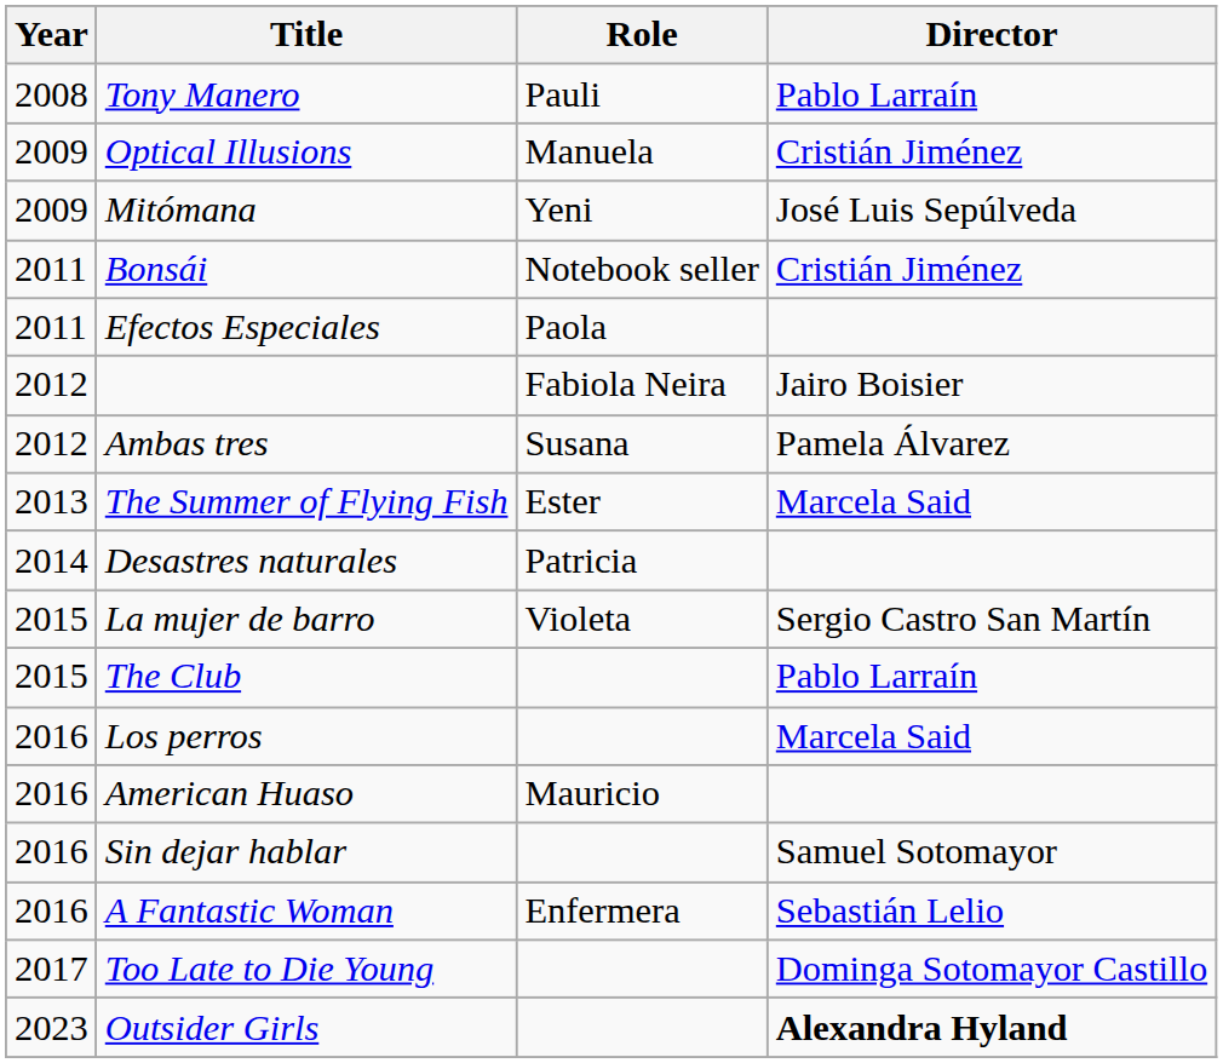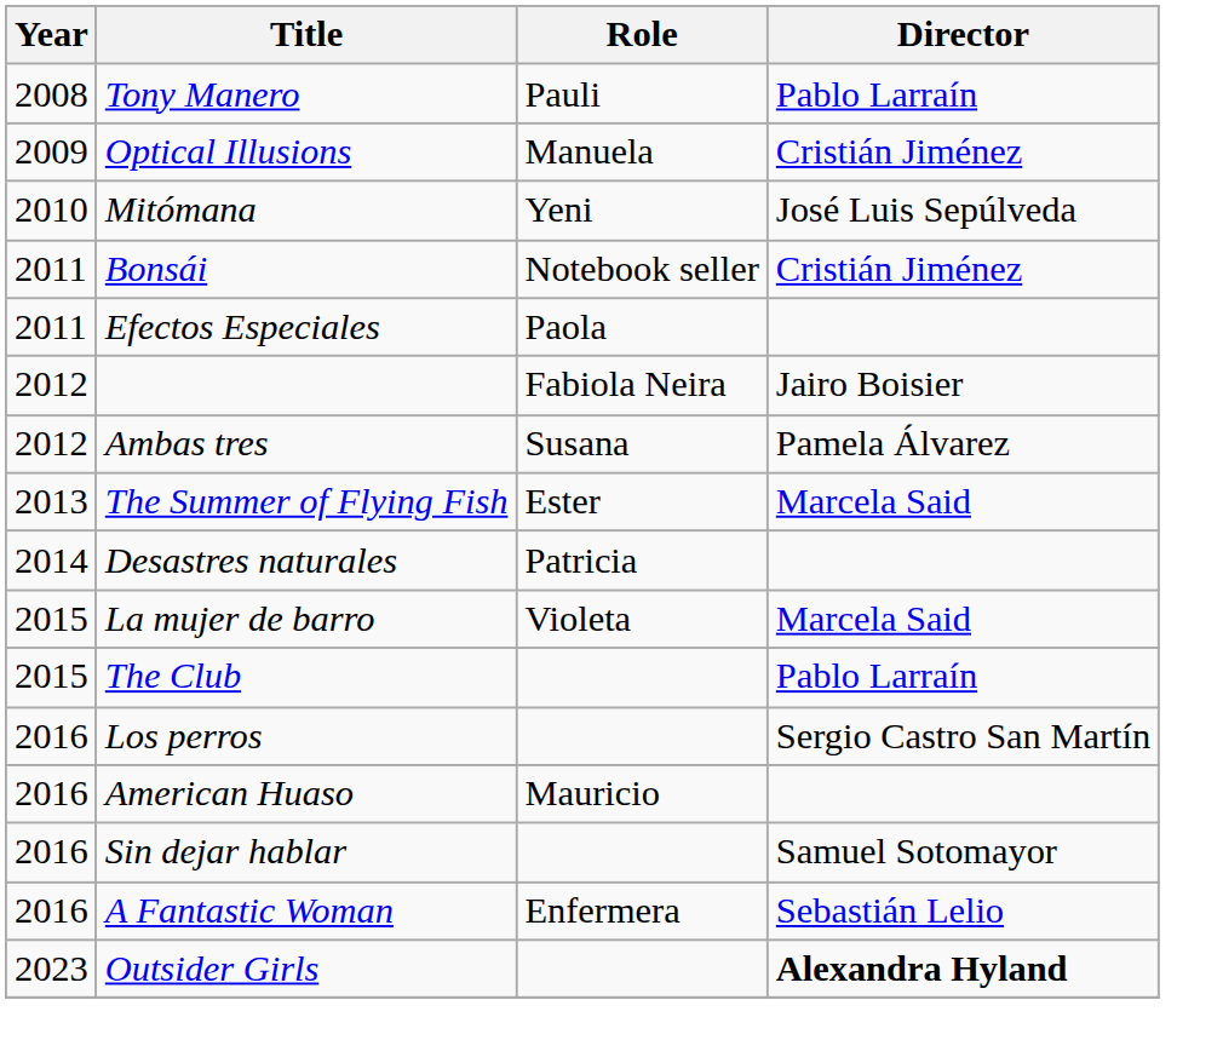 <table class="wikitable">
 <tr>
 <th>Year</th>
 <th>Title</th>
 <th>Role</th>
 <th>Director</th>
 </tr>
 <tr>
 <td>2008</td>
 <td><em><a href='#'>Tony Manero</a></em></td>
 <td>Pauli</td>
 <td><a href='#'>Pablo Larraín</a></td>
 </tr>
 <tr>
 <td>2009</td>
 <td><em><a href='#'>Optical Illusions</a></em></td>
 <td>Manuela</td>
 <td><a href='#'>Cristián Jiménez</a></td>
 </tr>
 <tr>
-<td>2009</td>
+<td>2010</td>
 <td><em>Mitómana</em></td>
 <td>Yeni</td>
 <td>José Luis Sepúlveda</td>
 </tr>
 <tr>
 <td>2011</td>
 <td><em><a href='#'>Bonsái</a></em></td>
 <td>Notebook seller</td>
 <td><a href='#'>Cristián Jiménez</a></td>
 </tr>
 <tr>
 <td>2011</td>
 <td><em>Efectos Especiales</em></td>
 <td>Paola</td>
 <td></td>
 </tr>
 <tr>
 <td>2012</td>
 <td><em></em></td>
 <td>Fabiola Neira</td>
 <td>Jairo Boisier</td>
 </tr>
 <tr>
 <td>2012</td>
 <td><em>Ambas tres</em></td>
 <td>Susana</td>
 <td>Pamela Álvarez</td>
 </tr>
 <tr>
 <td>2013</td>
 <td><em><a href='#'>The Summer of Flying Fish</a></em></td>
 <td>Ester</td>
 <td><a href='#'>Marcela Said</a></td>
 </tr>
 <tr>
 <td>2014</td>
 <td><em>Desastres naturales</em></td>
 <td>Patricia</td>
 <td></td>
 </tr>
 <tr>
 <td>2015</td>
 <td><em>La mujer de barro</em></td>
 <td>Violeta</td>
-<td>Sergio Castro San Martín</td>
+<td><a href='#'>Marcela Said</a></td>
 </tr>
 <tr>
 <td>2015</td>
 <td><em><a href='#'>The Club</a></em></td>
 <td></td>
 <td><a href='#'>Pablo Larraín</a></td>
 </tr>
 <tr>
 <td>2016</td>
 <td><em>Los perros</em></td>
 <td></td>
-<td><a href='#'>Marcela Said</a></td>
+<td>Sergio Castro San Martín</td>
 </tr>
 <tr>
 <td>2016</td>
 <td><em>American Huaso</em></td>
 <td>Mauricio</td>
 <td></td>
 </tr>
 <tr>
 <td>2016</td>
 <td><em>Sin dejar hablar</em></td>
 <td></td>
 <td>Samuel Sotomayor</td>
 </tr>
 <tr>
 <td>2016</td>
 <td><em><a href='#'>A Fantastic Woman</a></em></td>
 <td>Enfermera</td>
 <td><a href='#'>Sebastián Lelio</a></td>
 </tr>
 <tr>
-<td>2017</td>
-<td><em><a href='#'>Too Late to Die Young</a></em></td>
-<td></td>
-<td><a href='#'>Dominga Sotomayor Castillo</a></td>
-</tr>
-<tr>
 <td>2023</td>
 <td><em><a href='#'>Outsider Girls</a></em></td>
 <td></td>
 <td><strong>Alexandra Hyland</strong></td>
 </tr>
 <tr>
 </tr>
 </table>
